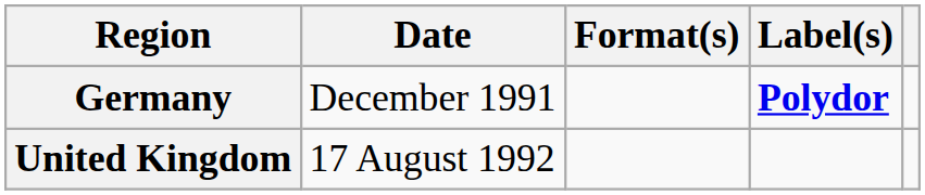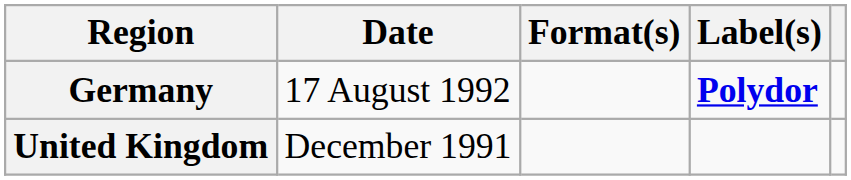 <table class="wikitable plainrowheaders">
 <tr>
 <th scope="col">Region</th>
 <th scope="col">Date</th>
 <th scope="col">Format(s)</th>
 <th scope="col">Label(s)</th>
 <th scope="col"></th>
 </tr>
 <tr>
 <th scope="row">Germany</th>
-<td>December 1991</td>
+<td>17 August 1992</td>
 <td></td>
 <td><strong><a href='#'>Polydor</a></strong></td>
 <td></td>
 </tr>
 <tr>
 <th scope="row">United Kingdom</th>
-<td>17 August 1992</td>
+<td>December 1991</td>
 <td></td>
 <td></td>
 <td></td>
 </tr>
 </table>
